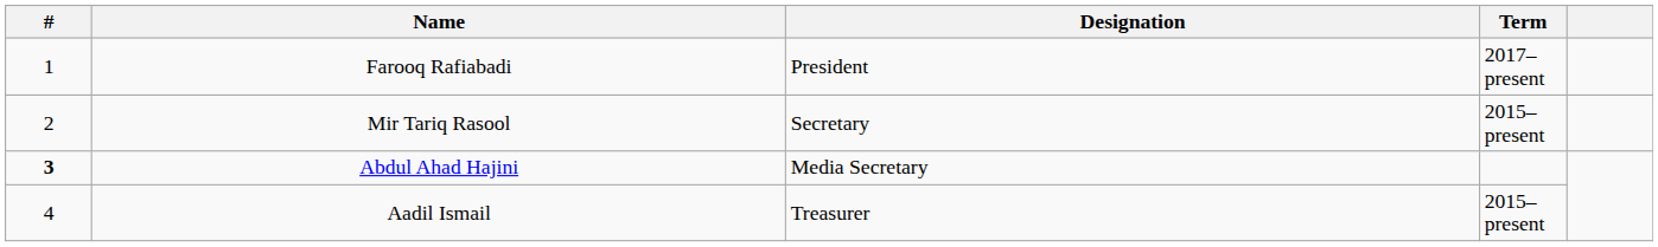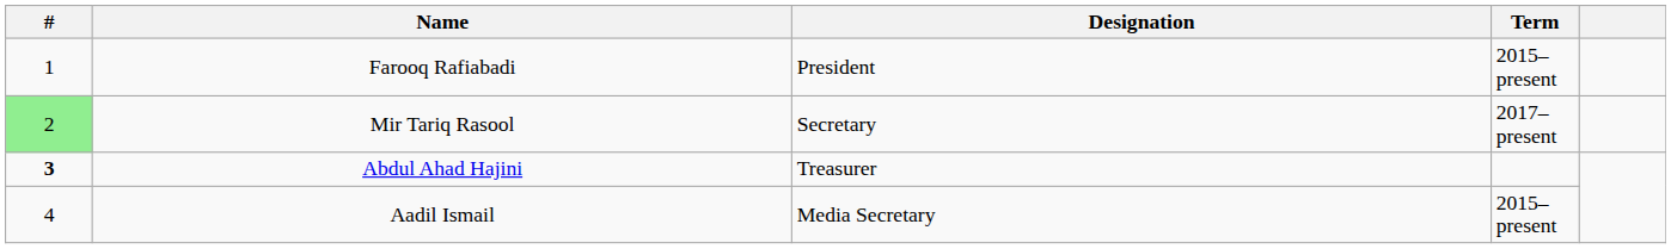 <table class="wikitable sortable" width=100%>
 <tr>
 <th width=5%>#</th>
 <th style="width:40%;">Name</th>
 <th style="width:40%;">Designation</th>
 <th width=5%>Term</th>
 <th width=5%></th>
 </tr>
 <tr>
 <td style="text-align:center;">1</td>
 <td style="text-align:center;">Farooq Rafiabadi</td>
 <td>President</td>
-<td>2017–present</td>
+<td>2015–present</td>
 <td></td>
 </tr>
 <tr>
-<td style="text-align:center;">2</td>
+<td style="background: lightgreen; text-align:center;">2</td>
 <td style="text-align:center;">Mir Tariq Rasool</td>
 <td>Secretary</td>
-<td>2015–present</td>
+<td>2017–present</td>
 <td></td>
 </tr>
 <tr>
 <td style="text-align:center;"><strong>3</strong></td>
 <td style="text-align:center;"><a href='#'>Abdul Ahad Hajini</a></td>
-<td>Media Secretary</td>
+<td>Treasurer</td>
 <td></td>
 <td rowspan="2"></td>
 </tr>
 <tr>
 <td style="text-align:center;">4</td>
 <td style="text-align:center;">Aadil Ismail</td>
-<td>Treasurer</td>
+<td>Media Secretary</td>
 <td>2015–present</td>
 </tr>
 </table>
